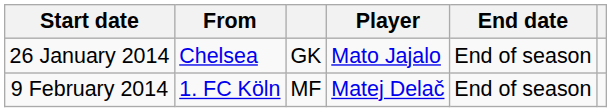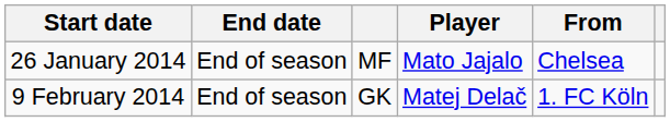 <table class="wikitable" style="text-align:center;">
 <tr>
 <th>Start date</th>
-<th>From</th>
+<th>End date</th>
 <th></th>
 <th>Player</th>
-<th>End date</th>
+<th>From</th>
 <th></th>
 </tr>
 <tr>
 <td>26 January 2014</td>
+<td>End of season</td>
+<td>MF</td>
+<td style="text-align:left"> <a href='#'>Mato Jajalo</a></td>
 <td style="text-align:left"> <a href='#'>Chelsea</a></td>
-<td>GK</td>
-<td style="text-align:left"> <a href='#'>Mato Jajalo</a></td>
-<td>End of season</td>
 <td></td>
 </tr>
 <tr>
 <td>9 February 2014</td>
+<td>End of season</td>
+<td>GK</td>
+<td style="text-align:left"> <a href='#'>Matej Delač</a></td>
 <td style="text-align:left"> <a href='#'>1. FC Köln</a></td>
-<td>MF</td>
-<td style="text-align:left"> <a href='#'>Matej Delač</a></td>
-<td>End of season</td>
 <td></td>
 </tr>
 </table>
